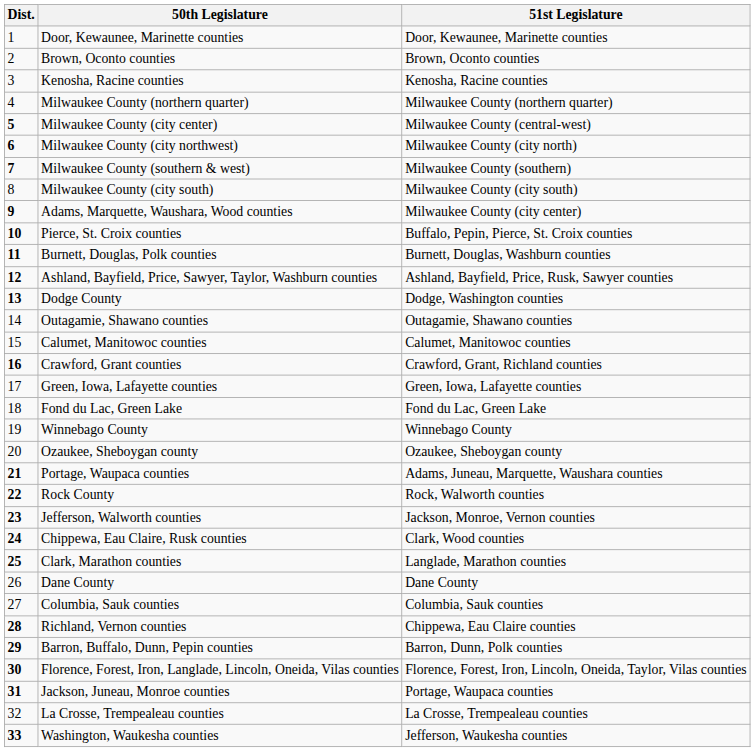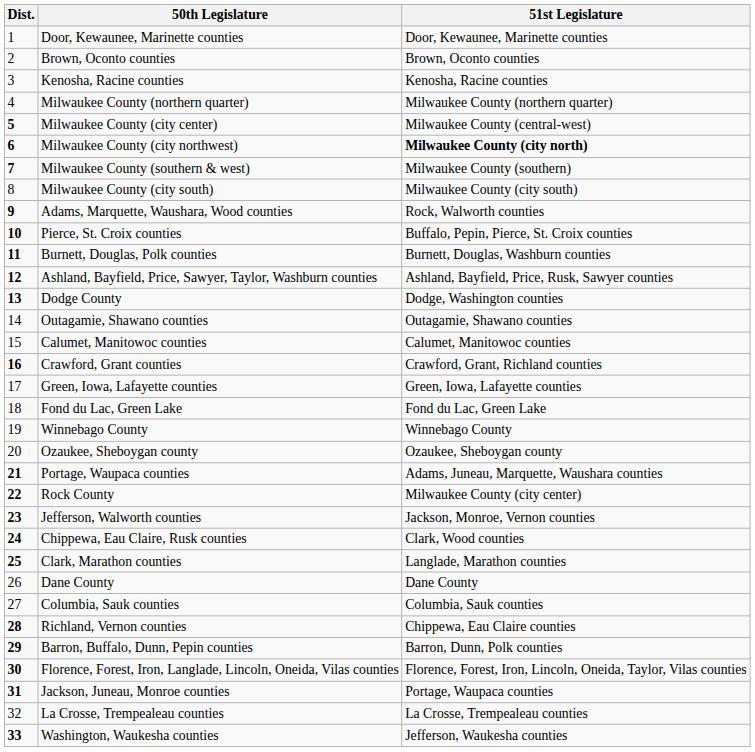 <table class="wikitable">
 <tr>
 <th>Dist.</th>
 <th>50th Legislature</th>
 <th>51st Legislature</th>
 </tr>
 <tr>
 <td>1</td>
 <td>Door, Kewaunee, Marinette counties</td>
 <td>Door, Kewaunee, Marinette counties</td>
 </tr>
 <tr>
 <td>2</td>
 <td>Brown, Oconto counties</td>
 <td>Brown, Oconto counties</td>
 </tr>
 <tr>
 <td>3</td>
 <td>Kenosha, Racine counties</td>
 <td>Kenosha, Racine counties</td>
 </tr>
 <tr>
 <td>4</td>
 <td>Milwaukee County (northern quarter)</td>
 <td>Milwaukee County (northern quarter)</td>
 </tr>
 <tr>
 <td><strong>5</strong></td>
 <td>Milwaukee County (city center)</td>
 <td>Milwaukee County (central-west)</td>
 </tr>
 <tr>
 <td><strong>6</strong></td>
 <td>Milwaukee County (city northwest)</td>
-<td>Milwaukee County (city north)</td>
+<td><strong>Milwaukee County (city north)</strong></td>
 </tr>
 <tr>
 <td><strong>7</strong></td>
 <td>Milwaukee County (southern & west)</td>
 <td>Milwaukee County (southern)</td>
 </tr>
 <tr>
 <td>8</td>
 <td>Milwaukee County (city south)</td>
 <td>Milwaukee County (city south)</td>
 </tr>
 <tr>
 <td><strong>9</strong></td>
 <td>Adams, Marquette, Waushara, Wood counties</td>
-<td>Milwaukee County (city center)</td>
+<td>Rock, Walworth counties</td>
 </tr>
 <tr>
 <td><strong>10</strong></td>
 <td>Pierce, St. Croix counties</td>
 <td>Buffalo, Pepin, Pierce, St. Croix counties</td>
 </tr>
 <tr>
 <td><strong>11</strong></td>
 <td>Burnett, Douglas, Polk counties</td>
 <td>Burnett, Douglas, Washburn counties</td>
 </tr>
 <tr>
 <td><strong>12</strong></td>
 <td>Ashland, Bayfield, Price, Sawyer, Taylor, Washburn counties</td>
 <td>Ashland, Bayfield, Price, Rusk, Sawyer counties</td>
 </tr>
 <tr>
 <td><strong>13</strong></td>
 <td>Dodge County</td>
 <td>Dodge, Washington counties</td>
 </tr>
 <tr>
 <td>14</td>
 <td>Outagamie, Shawano counties</td>
 <td>Outagamie, Shawano counties</td>
 </tr>
 <tr>
 <td>15</td>
 <td>Calumet, Manitowoc counties</td>
 <td>Calumet, Manitowoc counties</td>
 </tr>
 <tr>
 <td><strong>16</strong></td>
 <td>Crawford, Grant counties</td>
 <td>Crawford, Grant, Richland counties</td>
 </tr>
 <tr>
 <td>17</td>
 <td>Green, Iowa, Lafayette counties</td>
 <td>Green, Iowa, Lafayette counties</td>
 </tr>
 <tr>
 <td>18</td>
 <td>Fond du Lac, Green Lake</td>
 <td>Fond du Lac, Green Lake</td>
 </tr>
 <tr>
 <td>19</td>
 <td>Winnebago County</td>
 <td>Winnebago County</td>
 </tr>
 <tr>
 <td>20</td>
 <td>Ozaukee, Sheboygan county</td>
 <td>Ozaukee, Sheboygan county</td>
 </tr>
 <tr>
 <td><strong>21</strong></td>
 <td>Portage, Waupaca counties</td>
 <td>Adams, Juneau, Marquette, Waushara counties</td>
 </tr>
 <tr>
 <td><strong>22</strong></td>
 <td>Rock County</td>
-<td>Rock, Walworth counties</td>
+<td>Milwaukee County (city center)</td>
 </tr>
 <tr>
 <td><strong>23</strong></td>
 <td>Jefferson, Walworth counties</td>
 <td>Jackson, Monroe, Vernon counties</td>
 </tr>
 <tr>
 <td><strong>24</strong></td>
 <td>Chippewa, Eau Claire, Rusk counties</td>
 <td>Clark, Wood counties</td>
 </tr>
 <tr>
 <td><strong>25</strong></td>
 <td>Clark, Marathon counties</td>
 <td>Langlade, Marathon counties</td>
 </tr>
 <tr>
 <td>26</td>
 <td>Dane County</td>
 <td>Dane County</td>
 </tr>
 <tr>
 <td>27</td>
 <td>Columbia, Sauk counties</td>
 <td>Columbia, Sauk counties</td>
 </tr>
 <tr>
 <td><strong>28</strong></td>
 <td>Richland, Vernon counties</td>
 <td>Chippewa, Eau Claire counties</td>
 </tr>
 <tr>
 <td><strong>29</strong></td>
 <td>Barron, Buffalo, Dunn, Pepin counties</td>
 <td>Barron, Dunn, Polk counties</td>
 </tr>
 <tr>
 <td><strong>30</strong></td>
 <td>Florence, Forest, Iron, Langlade, Lincoln, Oneida, Vilas counties</td>
 <td>Florence, Forest, Iron, Lincoln, Oneida, Taylor, Vilas counties</td>
 </tr>
 <tr>
 <td><strong>31</strong></td>
 <td>Jackson, Juneau, Monroe counties</td>
 <td>Portage, Waupaca counties</td>
 </tr>
 <tr>
 <td>32</td>
 <td>La Crosse, Trempealeau counties</td>
 <td>La Crosse, Trempealeau counties</td>
 </tr>
 <tr>
 <td><strong>33</strong></td>
 <td>Washington, Waukesha counties</td>
 <td>Jefferson, Waukesha counties</td>
 </tr>
 </table>
